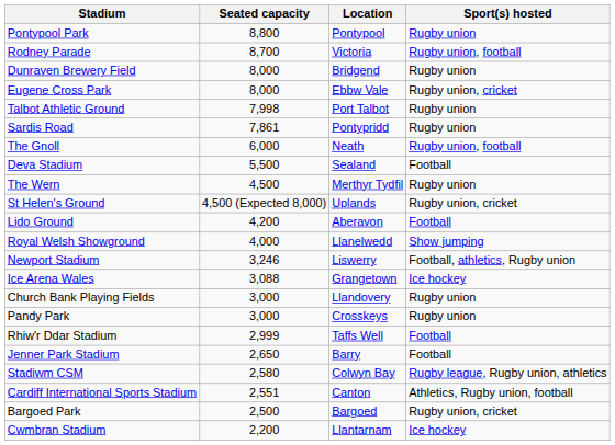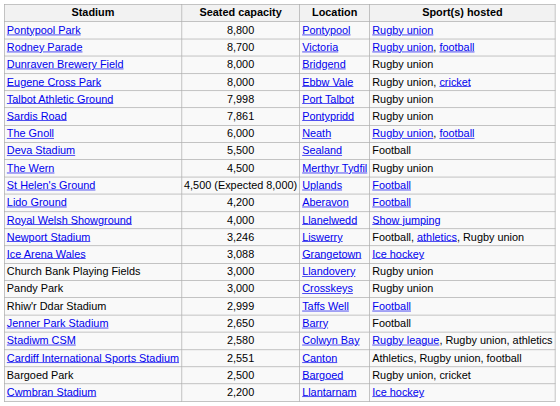 <table class="wikitable sortable">
 <tr>
 <th>Stadium</th>
 <th>Seated capacity</th>
 <th>Location</th>
 <th>Sport(s) hosted</th>
 </tr>
 <tr>
 <td><a href='#'>Pontypool Park</a></td>
 <td align="center">8,800</td>
 <td><a href='#'>Pontypool</a></td>
 <td><a href='#'>Rugby union</a></td>
 </tr>
 <tr>
 <td><a href='#'>Rodney Parade</a></td>
 <td align="center">8,700</td>
 <td><a href='#'>Victoria</a></td>
 <td><a href='#'>Rugby union</a>, <a href='#'>football</a></td>
 </tr>
 <tr>
 <td><a href='#'>Dunraven Brewery Field</a></td>
 <td align="center">8,000</td>
 <td><a href='#'>Bridgend</a></td>
 <td>Rugby union</td>
 </tr>
 <tr>
 <td><a href='#'>Eugene Cross Park</a></td>
 <td align="center">8,000</td>
 <td><a href='#'>Ebbw Vale</a></td>
 <td>Rugby union, <a href='#'>cricket</a></td>
 </tr>
 <tr>
 <td><a href='#'>Talbot Athletic Ground</a></td>
 <td align="center">7,998</td>
 <td><a href='#'>Port Talbot</a></td>
 <td>Rugby union</td>
 </tr>
 <tr>
 <td><a href='#'>Sardis Road</a></td>
 <td align="center">7,861</td>
 <td><a href='#'>Pontypridd</a></td>
 <td>Rugby union</td>
 </tr>
 <tr>
 <td><a href='#'>The Gnoll</a></td>
 <td align="center">6,000</td>
 <td><a href='#'>Neath</a></td>
 <td><a href='#'>Rugby union</a>, <a href='#'>football</a></td>
 </tr>
 <tr>
 <td><a href='#'>Deva Stadium</a></td>
 <td align="center">5,500</td>
 <td><a href='#'>Sealand</a></td>
 <td>Football</td>
 </tr>
 <tr>
 <td><a href='#'>The Wern</a></td>
 <td align="center">4,500</td>
 <td><a href='#'>Merthyr Tydfil</a></td>
 <td>Rugby union</td>
 </tr>
 <tr>
 <td><a href='#'>St Helen's Ground</a></td>
 <td align="center">4,500 (Expected 8,000)</td>
 <td><a href='#'>Uplands</a></td>
-<td>Rugby union, cricket</td>
+<td><a href='#'>Football</a></td>
 </tr>
 <tr>
 <td><a href='#'>Lido Ground</a></td>
 <td align="center">4,200</td>
 <td><a href='#'>Aberavon</a></td>
 <td><a href='#'>Football</a></td>
 </tr>
 <tr>
 <td><a href='#'>Royal Welsh Showground</a></td>
 <td align="center">4,000</td>
 <td><a href='#'>Llanelwedd</a></td>
 <td><a href='#'>Show jumping</a></td>
 </tr>
 <tr>
 <td><a href='#'>Newport Stadium</a></td>
 <td align="center">3,246</td>
 <td><a href='#'>Liswerry</a></td>
 <td>Football, <a href='#'>athletics</a>, Rugby union</td>
 </tr>
 <tr>
 <td><a href='#'>Ice Arena Wales</a></td>
 <td align="center">3,088</td>
 <td><a href='#'>Grangetown</a></td>
 <td><a href='#'>Ice hockey</a></td>
 </tr>
 <tr>
 <td>Church Bank Playing Fields</td>
 <td align="center">3,000</td>
 <td><a href='#'>Llandovery</a></td>
 <td>Rugby union</td>
 </tr>
 <tr>
 <td>Pandy Park</td>
 <td align="center">3,000</td>
 <td><a href='#'>Crosskeys</a></td>
 <td>Rugby union</td>
 </tr>
 <tr>
 <td>Rhiw'r Ddar Stadium</td>
 <td align="center">2,999</td>
 <td><a href='#'>Taffs Well</a></td>
 <td><a href='#'>Football</a></td>
 </tr>
 <tr>
 <td><a href='#'>Jenner Park Stadium</a></td>
 <td align="center">2,650</td>
 <td><a href='#'>Barry</a></td>
 <td>Football</td>
 </tr>
 <tr>
 <td><a href='#'>Stadiwm CSM</a></td>
 <td align="center">2,580</td>
 <td><a href='#'>Colwyn Bay</a></td>
 <td><a href='#'>Rugby league</a>, Rugby union, athletics</td>
 </tr>
 <tr>
 <td><a href='#'>Cardiff International Sports Stadium</a></td>
 <td align="center">2,551</td>
 <td><a href='#'>Canton</a></td>
 <td>Athletics, Rugby union, football</td>
 </tr>
 <tr>
 <td>Bargoed Park</td>
 <td align="center">2,500</td>
 <td><a href='#'>Bargoed</a></td>
 <td>Rugby union, cricket</td>
 </tr>
 <tr>
 <td><a href='#'>Cwmbran Stadium</a></td>
 <td align="center">2,200</td>
 <td><a href='#'>Llantarnam</a></td>
 <td><a href='#'>Ice hockey</a></td>
 </tr>
 </table>
